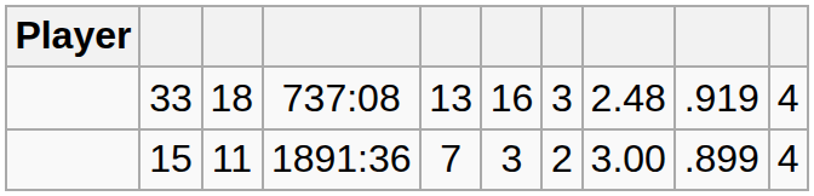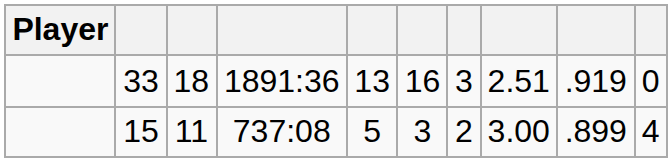 <table class="wikitable sortable" style="text-align:center;">
 <tr>
 <th>Player</th>
 <th></th>
 <th></th>
 <th></th>
 <th></th>
 <th></th>
 <th></th>
 <th></th>
 <th></th>
 <th></th>
 </tr>
 <tr>
 <td style=white-space:nowrap></td>
 <td>33</td>
 <td>18</td>
-<td>737:08</td>
+<td>1891:36</td>
 <td>13</td>
 <td>16</td>
 <td>3</td>
-<td>2.48</td>
+<td>2.51</td>
 <td>.919</td>
-<td>4</td>
+<td>0</td>
 </tr>
 <tr>
 <td style=white-space:nowrap></td>
 <td>15</td>
 <td>11</td>
-<td>1891:36</td>
-<td>7</td>
+<td>737:08</td>
+<td>5</td>
 <td>3</td>
 <td>2</td>
 <td>3.00</td>
 <td>.899</td>
 <td>4</td>
 </tr>
 </table>
